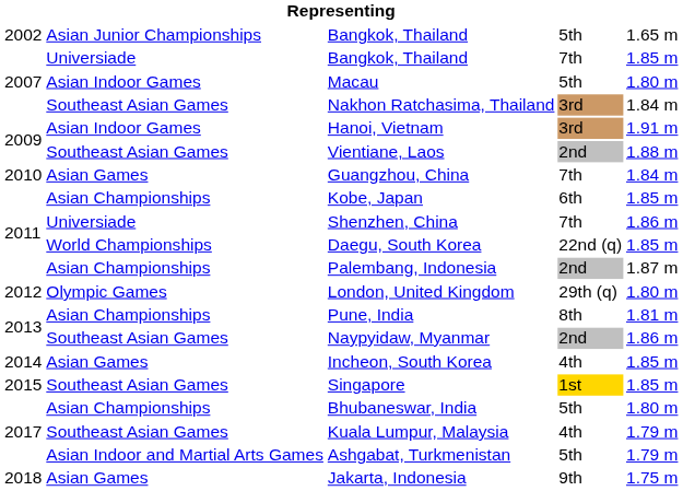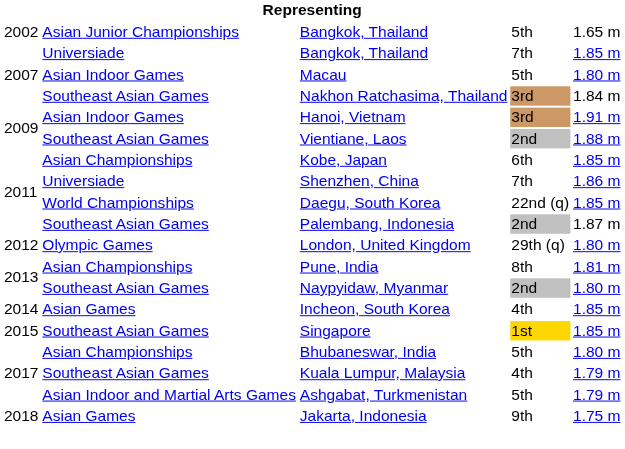 <table>
 <tr>
 <th colspan="5">Representing </th>
 </tr>
 <tr>
 <td>2002</td>
 <td><a href='#'>Asian Junior Championships</a></td>
 <td><a href='#'>Bangkok, Thailand</a></td>
 <td>5th</td>
 <td>1.65 m</td>
 </tr>
 <tr>
 <td rowspan=3>2007</td>
 <td><a href='#'>Universiade</a></td>
 <td><a href='#'>Bangkok, Thailand</a></td>
 <td>7th</td>
 <td><a href='#'>1.85 m</a></td>
 </tr>
 <tr>
 <td><a href='#'>Asian Indoor Games</a></td>
 <td><a href='#'>Macau</a></td>
 <td>5th</td>
 <td><a href='#'>1.80 m</a></td>
 </tr>
 <tr>
 <td><a href='#'>Southeast Asian Games</a></td>
 <td><a href='#'>Nakhon Ratchasima, Thailand</a></td>
 <td bgcolor=cc9966>3rd</td>
 <td>1.84 m</td>
 </tr>
 <tr>
 <td rowspan=2>2009</td>
 <td><a href='#'>Asian Indoor Games</a></td>
 <td><a href='#'>Hanoi, Vietnam</a></td>
 <td bgcolor=cc9966>3rd</td>
 <td><a href='#'>1.91 m</a></td>
 </tr>
 <tr>
 <td><a href='#'>Southeast Asian Games</a></td>
 <td><a href='#'>Vientiane, Laos</a></td>
 <td bgcolor=silver>2nd</td>
 <td><a href='#'>1.88 m</a></td>
 </tr>
 <tr>
-<td>2010</td>
-<td><a href='#'>Asian Games</a></td>
-<td><a href='#'>Guangzhou, China</a></td>
-<td>7th</td>
-<td><a href='#'>1.84 m</a></td>
-</tr>
-<tr>
 <td rowspan=4>2011</td>
 <td><a href='#'>Asian Championships</a></td>
 <td><a href='#'>Kobe, Japan</a></td>
 <td>6th</td>
 <td><a href='#'>1.85 m</a></td>
 </tr>
 <tr>
 <td><a href='#'>Universiade</a></td>
 <td><a href='#'>Shenzhen, China</a></td>
 <td>7th</td>
 <td><a href='#'>1.86 m</a></td>
 </tr>
 <tr>
 <td><a href='#'>World Championships</a></td>
 <td><a href='#'>Daegu, South Korea</a></td>
 <td>22nd (q)</td>
 <td><a href='#'>1.85 m</a></td>
 </tr>
 <tr>
-<td><a href='#'>Asian Championships</a></td>
+<td><a href='#'>Southeast Asian Games</a></td>
 <td><a href='#'>Palembang, Indonesia</a></td>
 <td bgcolor=silver>2nd</td>
 <td>1.87 m</td>
 </tr>
 <tr>
 <td>2012</td>
 <td><a href='#'>Olympic Games</a></td>
 <td><a href='#'>London, United Kingdom</a></td>
 <td>29th (q)</td>
 <td><a href='#'>1.80 m</a></td>
 </tr>
 <tr>
 <td rowspan=2>2013</td>
 <td><a href='#'>Asian Championships</a></td>
 <td><a href='#'>Pune, India</a></td>
 <td>8th</td>
 <td><a href='#'>1.81 m</a></td>
 </tr>
 <tr>
 <td><a href='#'>Southeast Asian Games</a></td>
 <td><a href='#'>Naypyidaw, Myanmar</a></td>
 <td bgcolor=silver>2nd</td>
-<td><a href='#'>1.86 m</a></td>
+<td><a href='#'>1.80 m</a></td>
 </tr>
 <tr>
 <td>2014</td>
 <td><a href='#'>Asian Games</a></td>
 <td><a href='#'>Incheon, South Korea</a></td>
 <td>4th</td>
 <td><a href='#'>1.85 m</a></td>
 </tr>
 <tr>
 <td>2015</td>
 <td><a href='#'>Southeast Asian Games</a></td>
 <td><a href='#'>Singapore</a></td>
 <td bgcolor=gold>1st</td>
 <td><a href='#'>1.85 m</a></td>
 </tr>
 <tr>
 <td rowspan=3>2017</td>
 <td><a href='#'>Asian Championships</a></td>
 <td><a href='#'>Bhubaneswar, India</a></td>
 <td>5th</td>
 <td><a href='#'>1.80 m</a></td>
 </tr>
 <tr>
 <td><a href='#'>Southeast Asian Games</a></td>
 <td><a href='#'>Kuala Lumpur, Malaysia</a></td>
 <td>4th</td>
 <td><a href='#'>1.79 m</a></td>
 </tr>
 <tr>
 <td><a href='#'>Asian Indoor and Martial Arts Games</a></td>
 <td><a href='#'>Ashgabat, Turkmenistan</a></td>
 <td>5th</td>
 <td><a href='#'>1.79 m</a></td>
 </tr>
 <tr>
 <td>2018</td>
 <td><a href='#'>Asian Games</a></td>
 <td><a href='#'>Jakarta, Indonesia</a></td>
 <td>9th</td>
 <td><a href='#'>1.75 m</a></td>
 </tr>
 </table>
